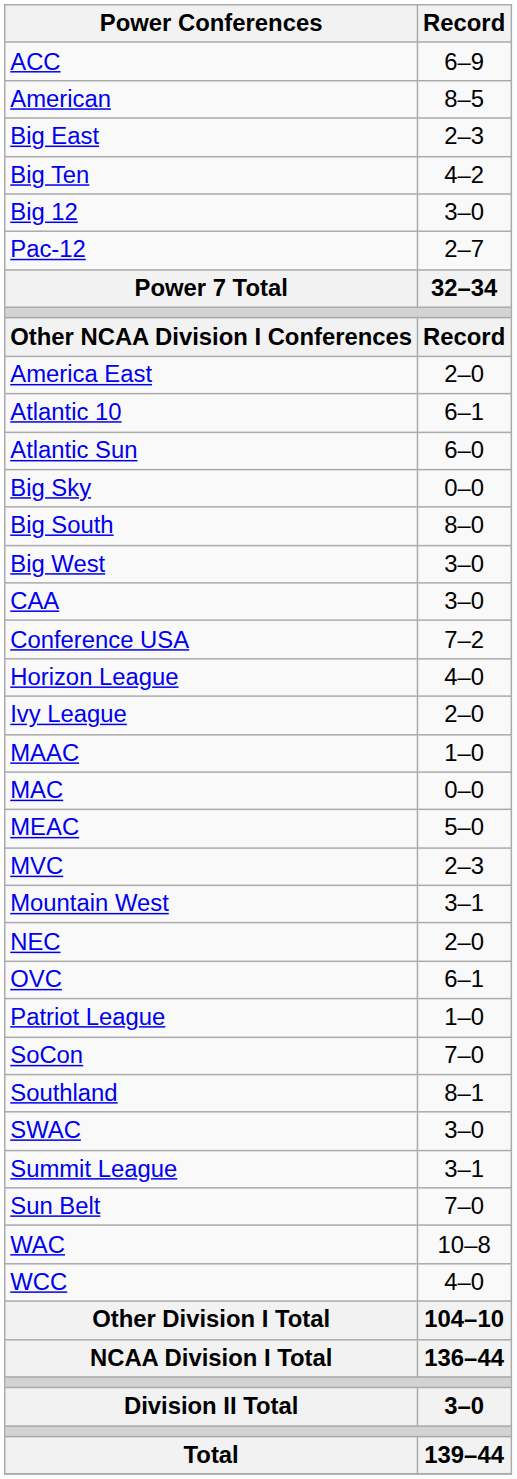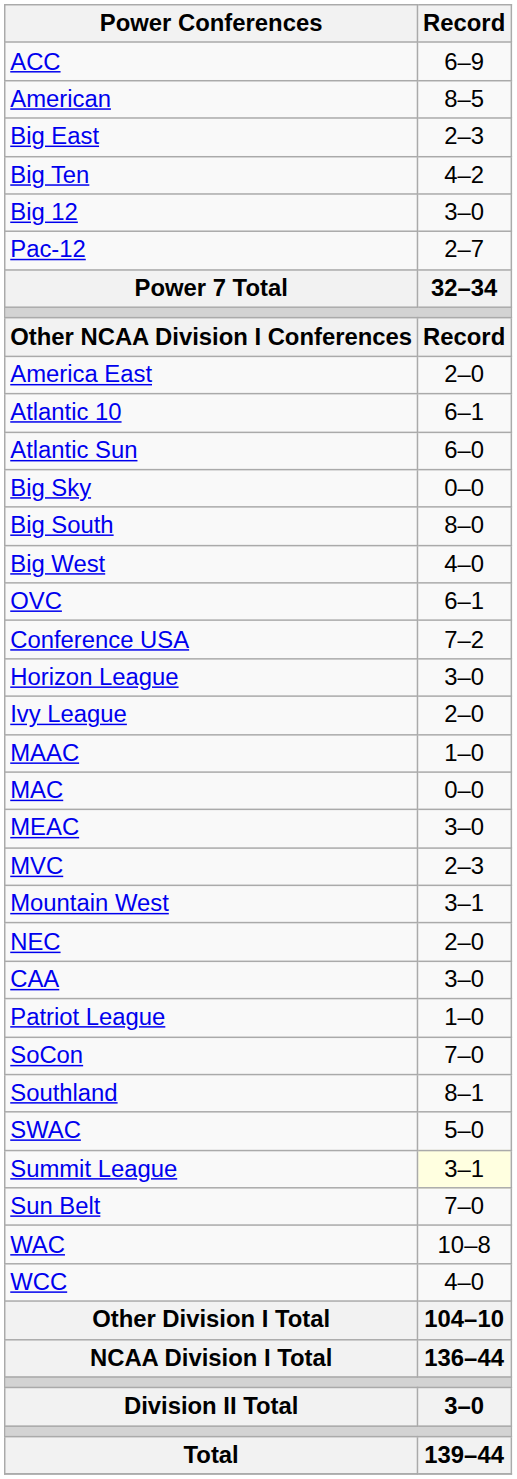 <table class="wikitable">
 <tr>
 <th>Power Conferences</th>
 <th>Record</th>
 </tr>
 <tr>
 <td><a href='#'>ACC</a></td>
 <td align=center>6–9</td>
 </tr>
 <tr>
 <td><a href='#'>American</a></td>
 <td align=center>8–5</td>
 </tr>
 <tr>
 <td><a href='#'>Big East</a></td>
 <td align=center>2–3</td>
 </tr>
 <tr>
 <td><a href='#'>Big Ten</a></td>
 <td align=center>4–2</td>
 </tr>
 <tr>
 <td><a href='#'>Big 12</a></td>
 <td align=center>3–0</td>
 </tr>
 <tr>
 <td><a href='#'>Pac-12</a></td>
 <td align=center>2–7</td>
 </tr>
 <tr>
 <th>Power 7 Total</th>
 <th>32–34</th>
 </tr>
 <tr>
 <th colspan="2" style="background:lightgrey;"></th>
 </tr>
 <tr>
 <th>Other NCAA Division I Conferences</th>
 <th>Record</th>
 </tr>
 <tr>
 <td><a href='#'>America East</a></td>
 <td align=center>2–0</td>
 </tr>
 <tr>
 <td><a href='#'>Atlantic 10</a></td>
 <td align=center>6–1</td>
 </tr>
 <tr>
 <td><a href='#'>Atlantic Sun</a></td>
 <td align=center>6–0</td>
 </tr>
 <tr>
 <td><a href='#'>Big Sky</a></td>
 <td align=center>0–0</td>
 </tr>
 <tr>
 <td><a href='#'>Big South</a></td>
 <td align=center>8–0</td>
 </tr>
 <tr>
 <td><a href='#'>Big West</a></td>
-<td align=center>3–0</td>
+<td align=center>4–0</td>
 </tr>
 <tr>
-<td><a href='#'>CAA</a></td>
-<td align=center>3–0</td>
+<td><a href='#'>OVC</a></td>
+<td align=center>6–1</td>
 </tr>
 <tr>
 <td><a href='#'>Conference USA</a></td>
 <td align=center>7–2</td>
 </tr>
 <tr>
 <td><a href='#'>Horizon League</a></td>
-<td align=center>4–0</td>
+<td align=center>3–0</td>
 </tr>
 <tr>
 <td><a href='#'>Ivy League</a></td>
 <td align=center>2–0</td>
 </tr>
 <tr>
 <td><a href='#'>MAAC</a></td>
 <td align=center>1–0</td>
 </tr>
 <tr>
 <td><a href='#'>MAC</a></td>
 <td align=center>0–0</td>
 </tr>
 <tr>
 <td><a href='#'>MEAC</a></td>
-<td align=center>5–0</td>
+<td align=center>3–0</td>
 </tr>
 <tr>
 <td><a href='#'>MVC</a></td>
 <td align=center>2–3</td>
 </tr>
 <tr>
 <td><a href='#'>Mountain West</a></td>
 <td align=center>3–1</td>
 </tr>
 <tr>
 <td><a href='#'>NEC</a></td>
 <td align=center>2–0</td>
 </tr>
 <tr>
-<td><a href='#'>OVC</a></td>
-<td align=center>6–1</td>
+<td><a href='#'>CAA</a></td>
+<td align=center>3–0</td>
 </tr>
 <tr>
 <td><a href='#'>Patriot League</a></td>
 <td align=center>1–0</td>
 </tr>
 <tr>
 <td><a href='#'>SoCon</a></td>
 <td align=center>7–0</td>
 </tr>
 <tr>
 <td><a href='#'>Southland</a></td>
 <td align=center>8–1</td>
 </tr>
 <tr>
 <td><a href='#'>SWAC</a></td>
-<td align=center>3–0</td>
+<td align=center>5–0</td>
 </tr>
 <tr>
 <td><a href='#'>Summit League</a></td>
-<td align=center>3–1</td>
+<td align=center style="background: lightyellow;">3–1</td>
 </tr>
 <tr>
 <td><a href='#'>Sun Belt</a></td>
 <td align=center>7–0</td>
 </tr>
 <tr>
 <td><a href='#'>WAC</a></td>
 <td align=center>10–8</td>
 </tr>
 <tr>
 <td><a href='#'>WCC</a></td>
 <td align=center>4–0</td>
 </tr>
 <tr>
 <th>Other Division I Total</th>
 <th>104–10</th>
 </tr>
 <tr>
 <th>NCAA Division I Total</th>
 <th>136–44</th>
 </tr>
 <tr>
 <th colspan="2" style="background:lightgrey;"></th>
 </tr>
 <tr>
 <th>Division II Total</th>
 <th>3–0</th>
 </tr>
 <tr>
 <th colspan="2" style="background:lightgrey;"></th>
 </tr>
 <tr>
 <th>Total</th>
 <th>139–44</th>
 </tr>
 <tr>
 </tr>
 </table>
